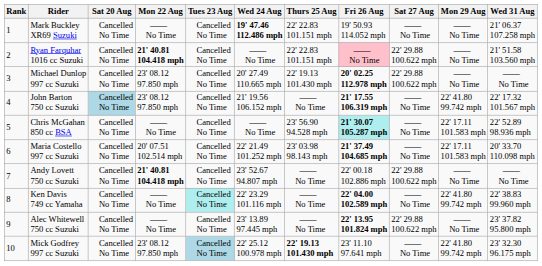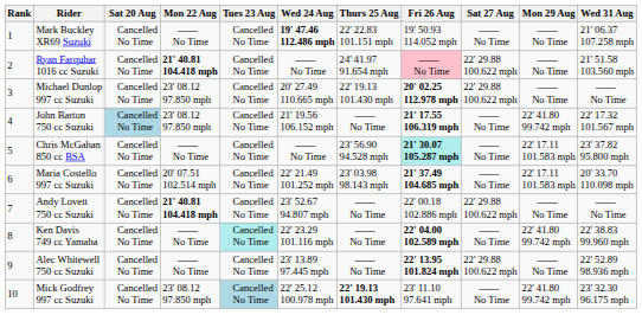 <table class="wikitable" style="font-size: 85%;">
 <tr style="background:#efefef;">
 <th>Rank</th>
 <th>Rider</th>
 <th>Sat 20 Aug</th>
 <th>Mon 22 Aug</th>
 <th>Tues 23 Aug</th>
 <th>Wed 24 Aug</th>
 <th>Thurs 25 Aug</th>
 <th>Fri 26 Aug</th>
 <th>Sat 27 Aug</th>
 <th>Mon 29 Aug</th>
 <th>Wed 31 Aug</th>
 </tr>
 <tr>
 <td>1</td>
 <td> Mark Buckley <br> XR69 <a href='#'>Suzuki</a></td>
 <td>    Cancelled <br>     No Time</td>
 <td>      ——<br>    No Time</td>
 <td>    Cancelled <br>     No Time</td>
 <td><strong>19' 47.46 <br> 112.486 mph</strong></td>
 <td>22' 22.83 <br> 101.151 mph</td>
 <td>19' 50.93 <br> 114.052 mph</td>
 <td>      ——<br>    No Time</td>
 <td>      ——<br>    No Time</td>
 <td>21' 06.37 <br> 107.258 mph</td>
 </tr>
 <tr>
 <td>2</td>
 <td> <a href='#'>Ryan Farquhar</a> <br> 1016 cc Suzuki</td>
 <td>    Cancelled <br>     No Time</td>
 <td><strong>21' 40.81 <br> 104.418 mph</strong></td>
 <td>    Cancelled <br>     No Time</td>
 <td>      ——<br>    No Time</td>
-<td>22' 22.83 <br> 101.151 mph</td>
+<td>24' 41.97 <br> 91.654 mph</td>
 <td style="background: pink;">      ——<br>    No Time</td>
 <td>22' 29.88 <br> 100.622 mph</td>
 <td>      ——<br>    No Time</td>
 <td>21' 51.58 <br> 103.560 mph</td>
 </tr>
 <tr>
 <td>3</td>
 <td> Michael Dunlop <br> 997 cc Suzuki</td>
 <td>    Cancelled <br>     No Time</td>
 <td>23' 08.12 <br> 97.850 mph</td>
 <td>    Cancelled <br>     No Time</td>
 <td>20' 27.49 <br> 110.665 mph</td>
 <td>22' 19.13 <br> 101.430 mph</td>
 <td><strong>20' 02.25 <br> 112.978 mph</strong></td>
 <td>22' 29.88 <br> 100.622 mph</td>
 <td>      ——<br>    No Time</td>
 <td>      ——<br>    No Time</td>
 </tr>
 <tr>
 <td>4</td>
 <td> John Barton <br> 750 cc Suzuki</td>
 <td style="background: lightblue;">    Cancelled <br>     No Time</td>
 <td>23' 08.12 <br> 97.850 mph</td>
 <td>    Cancelled <br>     No Time</td>
 <td>21' 19.56 <br> 106.152 mph</td>
 <td>      ——<br>    No Time</td>
 <td><strong>21' 17.55 <br> 106.319 mph</strong></td>
 <td>      ——<br>    No Time</td>
 <td>22' 41.80 <br> 99.742 mph</td>
 <td>22' 17.32 <br> 101.567 mph</td>
 </tr>
 <tr>
 <td>5</td>
 <td> Chris McGahan <br> 850 cc <a href='#'>BSA</a></td>
 <td>    Cancelled <br>     No Time</td>
 <td>      ——<br>    No Time</td>
 <td>    Cancelled <br>     No Time</td>
 <td>      ——<br>    No Time</td>
 <td>23' 56.90 <br> 94.528 mph</td>
 <td style="background: paleturquoise;"><strong>21' 30.07 <br> 105.287 mph</strong></td>
 <td>      ——<br>    No Time</td>
 <td>22' 17.11 <br> 101.583 mph</td>
-<td>22' 52.89 <br> 98.936 mph</td>
+<td>23' 37.82 <br> 95.800 mph</td>
 </tr>
 <tr>
 <td>6</td>
 <td> Maria Costello <br> 997 cc Suzuki</td>
 <td>    Cancelled <br>     No Time</td>
 <td>20' 07.51 <br> 102.514 mph</td>
 <td>    Cancelled <br>     No Time</td>
 <td>22' 21.49 <br> 101.252 mph</td>
 <td>23' 03.98 <br> 98.143 mph</td>
 <td><strong>21' 37.49 <br> 104.685 mph</strong></td>
 <td>      ——<br>    No Time</td>
 <td>22' 17.11 <br> 101.583 mph</td>
 <td>20' 33.70 <br> 110.098 mph</td>
 </tr>
 <tr>
 <td>7</td>
 <td> Andy Lovett <br> 750 cc Suzuki</td>
 <td>    Cancelled <br>     No Time</td>
 <td><strong>21' 40.81 <br> 104.418 mph</strong></td>
 <td>    Cancelled <br>     No Time</td>
 <td>23' 52.67 <br> 94.807 mph</td>
 <td>      ——<br>    No Time</td>
 <td>22' 00.18 <br> 102.886 mph</td>
 <td>22' 29.88 <br> 100.622 mph</td>
 <td>      ——<br>    No Time</td>
 <td>      ——<br>    No Time</td>
 </tr>
 <tr>
 <td>8</td>
 <td> Ken Davis <br> 749 cc Yamaha</td>
 <td>    Cancelled <br>     No Time</td>
 <td>      ——<br>    No Time</td>
 <td style="background: paleturquoise;">    Cancelled <br>     No Time</td>
 <td>22' 23.29 <br> 101.116 mph</td>
 <td>      ——<br>    No Time</td>
 <td><strong>22' 04.00 <br> 102.589 mph</strong></td>
 <td>      ——<br>    No Time</td>
 <td>22' 41.80 <br> 99.742 mph</td>
 <td>22' 38.83 <br> 99.960 mph</td>
 </tr>
 <tr>
 <td>9</td>
 <td> Alec Whitewell <br> 750 cc Suzuki</td>
 <td>    Cancelled <br>     No Time</td>
 <td>      ——<br>    No Time</td>
 <td>    Cancelled <br>     No Time</td>
 <td>23' 13.89 <br> 97.445 mph</td>
 <td>      ——<br>    No Time</td>
 <td><strong>22' 13.95 <br> 101.824 mph</strong></td>
 <td>22' 29.88 <br> 100.622 mph</td>
 <td>      ——<br>    No Time</td>
-<td>23' 37.82 <br> 95.800 mph</td>
+<td>22' 52.89 <br> 98.936 mph</td>
 </tr>
 <tr>
 <td>10</td>
 <td> Mick Godfrey <br> 997 cc Suzuki</td>
 <td>    Cancelled <br>     No Time</td>
 <td>23' 08.12 <br> 97.850 mph</td>
 <td style="background: lightblue;">    Cancelled <br>     No Time</td>
 <td>22' 25.12 <br> 100.978 mph</td>
 <td><strong>22' 19.13 <br> 101.430 mph</strong></td>
 <td>23' 11.10 <br> 97.641 mph</td>
 <td>      ——<br>    No Time</td>
 <td>22' 41.80 <br> 99.742 mph</td>
 <td>23' 32.30 <br> 96.175 mph</td>
 </tr>
 </table>
